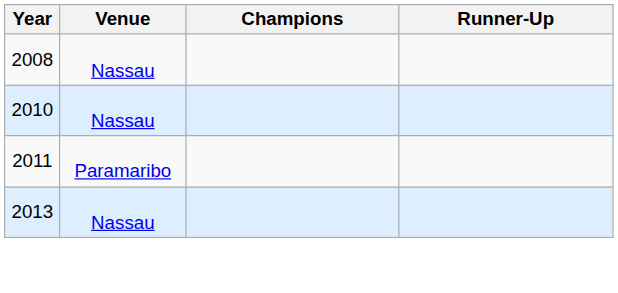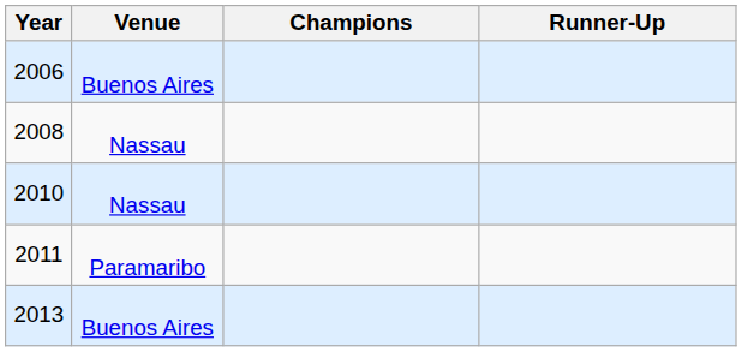 <table class="wikitable">
 <tr>
 <th width=40>Year</th>
 <th width=100>Venue</th>
 <th width=175>Champions</th>
 <th width=175>Runner-Up</th>
+</tr>
+<tr align="center" style="background:#ddeeff">
+<td>2006</td>
+<td><br><a href='#'>Buenos Aires</a></td>
+<td></td>
+<td></td>
 </tr>
 <tr align="center">
 <td>2008</td>
 <td><br><a href='#'>Nassau</a></td>
 <td></td>
 <td></td>
 </tr>
 <tr align="center" style="background:#ddeeff">
 <td>2010</td>
 <td><br><a href='#'>Nassau</a></td>
 <td></td>
 <td></td>
 </tr>
 <tr align="center">
 <td>2011</td>
 <td><br><a href='#'>Paramaribo</a></td>
 <td></td>
 <td></td>
 </tr>
 <tr align="center" style="background:#ddeeff">
 <td>2013</td>
-<td><br><a href='#'>Nassau</a></td>
+<td><br><a href='#'>Buenos Aires</a></td>
 <td></td>
 <td></td>
 </tr>
 </table>
